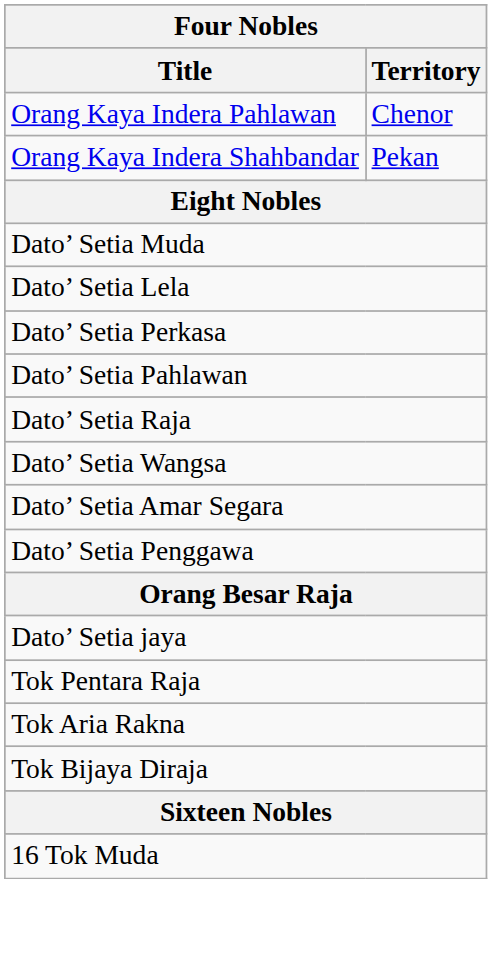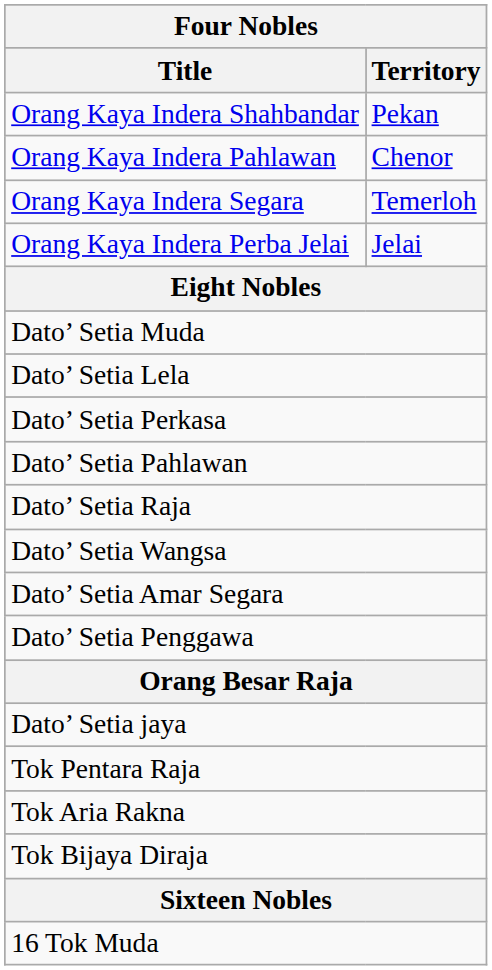 <table class="wikitable">
 <tr>
 <th colspan="2">Four Nobles</th>
 </tr>
 <tr>
 <th>Title</th>
 <th>Territory</th>
 </tr>
 <tr>
+<td><a href='#'>Orang Kaya Indera Shahbandar</a></td>
+<td><a href='#'>Pekan</a></td>
+</tr>
+<tr>
 <td><a href='#'>Orang Kaya Indera Pahlawan</a></td>
 <td><a href='#'>Chenor</a></td>
 </tr>
 <tr>
-<td><a href='#'>Orang Kaya Indera Shahbandar</a></td>
-<td><a href='#'>Pekan</a></td>
+<td><a href='#'>Orang Kaya Indera Segara</a></td>
+<td><a href='#'>Temerloh</a></td>
+</tr>
+<tr>
+<td><a href='#'>Orang Kaya Indera Perba Jelai</a></td>
+<td><a href='#'>Jelai</a></td>
 </tr>
 <tr>
 <th colspan="2">Eight Nobles</th>
 </tr>
 <tr>
 <td colspan="2">Dato’ Setia Muda</td>
 </tr>
 <tr>
 <td colspan="2">Dato’ Setia Lela</td>
 </tr>
 <tr>
 <td colspan="2">Dato’ Setia Perkasa</td>
 </tr>
 <tr>
 <td colspan="2">Dato’ Setia Pahlawan</td>
 </tr>
 <tr>
 <td colspan="2">Dato’ Setia Raja</td>
 </tr>
 <tr>
 <td colspan="2">Dato’ Setia Wangsa</td>
 </tr>
 <tr>
 <td colspan="2">Dato’ Setia Amar Segara</td>
 </tr>
 <tr>
 <td colspan="2">Dato’ Setia Penggawa</td>
 </tr>
 <tr>
 <th colspan="2">Orang Besar Raja</th>
 </tr>
 <tr>
 <td colspan="2">Dato’ Setia jaya</td>
 </tr>
 <tr>
 <td colspan="2">Tok Pentara Raja</td>
 </tr>
 <tr>
 <td colspan="2">Tok Aria Rakna</td>
 </tr>
 <tr>
 <td colspan="2">Tok Bijaya Diraja</td>
 </tr>
 <tr>
 <th colspan="2">Sixteen Nobles</th>
 </tr>
 <tr>
 <td colspan="2">16 Tok Muda</td>
 </tr>
 </table>
